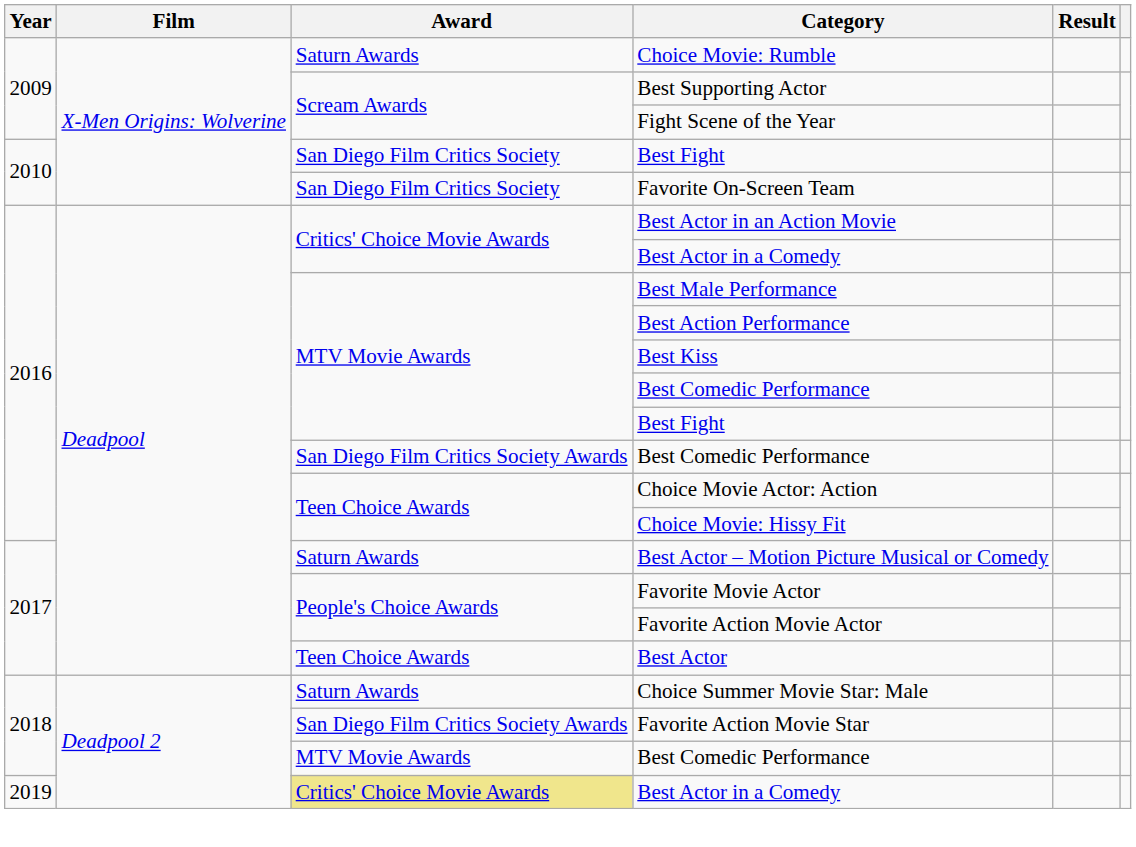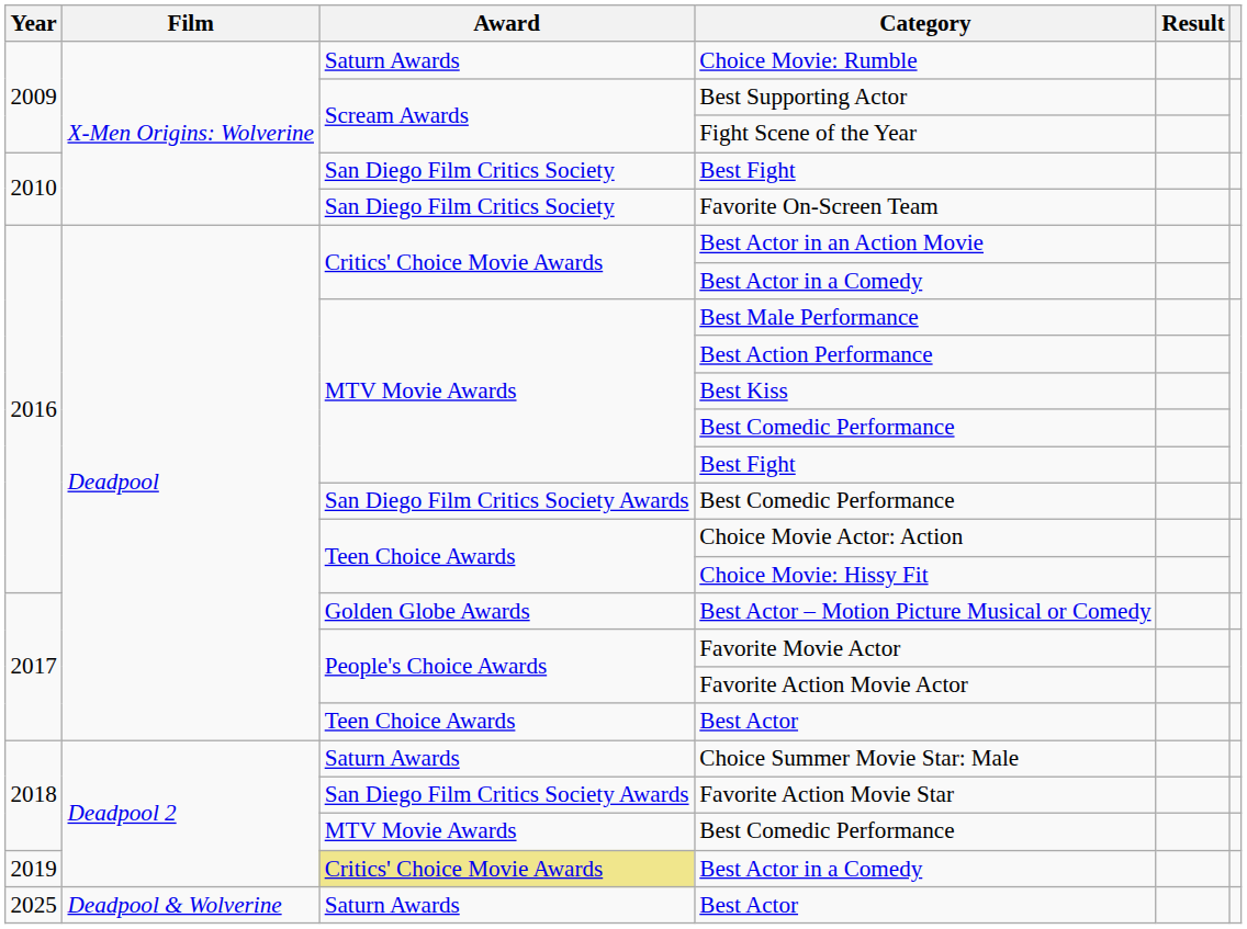 <table class="wikitable sortable">
 <tr>
 <th>Year</th>
 <th>Film</th>
 <th>Award</th>
 <th>Category</th>
 <th>Result</th>
 <th scope="col" class="unsortable"></th>
 </tr>
 <tr>
 <td rowspan="3">2009</td>
 <td rowspan="5"><em><a href='#'>X-Men Origins: Wolverine</a></em></td>
 <td><a href='#'>Saturn Awards</a></td>
 <td><a href='#'>Choice Movie: Rumble</a> </td>
 <td></td>
 <td style="text-align:center";></td>
 </tr>
 <tr>
 <td rowspan="2"><a href='#'>Scream Awards</a></td>
 <td>Best Supporting Actor</td>
 <td></td>
 <td rowspan="2" style="text-align:center";></td>
 </tr>
 <tr>
 <td>Fight Scene of the Year </td>
 <td></td>
 </tr>
 <tr>
 <td rowspan="2">2010</td>
 <td><a href='#'>San Diego Film Critics Society</a></td>
 <td><a href='#'>Best Fight</a> </td>
 <td></td>
 <td style="text-align:center";></td>
 </tr>
 <tr>
 <td><a href='#'>San Diego Film Critics Society</a></td>
 <td>Favorite On-Screen Team </td>
 <td></td>
 <td style="text-align:center";></td>
 </tr>
 <tr>
 <td rowspan="10">2016</td>
 <td rowspan="14"><em><a href='#'>Deadpool</a></em></td>
 <td rowspan="2"><a href='#'>Critics' Choice Movie Awards</a></td>
 <td><a href='#'>Best Actor in an Action Movie</a></td>
 <td></td>
 <td rowspan="2" style="text-align:center";></td>
 </tr>
 <tr>
 <td><a href='#'>Best Actor in a Comedy</a></td>
 <td></td>
 </tr>
 <tr>
 <td rowspan="5"><a href='#'>MTV Movie Awards</a></td>
 <td><a href='#'>Best Male Performance</a></td>
 <td></td>
 <td rowspan="5" style="text-align:center";></td>
 </tr>
 <tr>
 <td><a href='#'>Best Action Performance</a></td>
 <td></td>
 </tr>
 <tr>
 <td><a href='#'>Best Kiss</a> </td>
 <td></td>
 </tr>
 <tr>
 <td><a href='#'>Best Comedic Performance</a></td>
 <td></td>
 </tr>
 <tr>
 <td><a href='#'>Best Fight</a> </td>
 <td></td>
 </tr>
 <tr>
 <td><a href='#'>San Diego Film Critics Society Awards</a></td>
 <td>Best Comedic Performance</td>
 <td></td>
 <td style="text-align:center";></td>
 </tr>
 <tr>
 <td rowspan="2"><a href='#'>Teen Choice Awards</a></td>
 <td>Choice Movie Actor: Action</td>
 <td></td>
 <td rowspan="2" style="text-align:center";></td>
 </tr>
 <tr>
 <td><a href='#'>Choice Movie: Hissy Fit</a></td>
 <td></td>
 </tr>
 <tr>
 <td rowspan="4">2017</td>
-<td><a href='#'>Saturn Awards</a></td>
+<td><a href='#'>Golden Globe Awards</a></td>
 <td><a href='#'>Best Actor – Motion Picture Musical or Comedy</a></td>
 <td></td>
 <td style="text-align:center";></td>
 </tr>
 <tr>
 <td rowspan="2"><a href='#'>People's Choice Awards</a></td>
 <td>Favorite Movie Actor</td>
 <td></td>
 <td rowspan="2" style="text-align:center";></td>
 </tr>
 <tr>
 <td>Favorite Action Movie Actor</td>
 <td></td>
 </tr>
 <tr>
 <td><a href='#'>Teen Choice Awards</a></td>
 <td><a href='#'>Best Actor</a></td>
 <td></td>
 <td style="text-align:center";></td>
 </tr>
 <tr>
 <td rowspan="3">2018</td>
 <td rowspan="4"><em><a href='#'>Deadpool 2</a></em></td>
 <td><a href='#'>Saturn Awards</a></td>
 <td>Choice Summer Movie Star: Male</td>
 <td></td>
 <td style="text-align:center";></td>
 </tr>
 <tr>
 <td><a href='#'>San Diego Film Critics Society Awards</a></td>
 <td>Favorite Action Movie Star</td>
 <td></td>
 <td style="text-align:center";></td>
 </tr>
 <tr>
 <td><a href='#'>MTV Movie Awards</a></td>
 <td>Best Comedic Performance</td>
 <td></td>
 <td style="text-align:center";></td>
 </tr>
 <tr>
 <td>2019</td>
 <td style="background: khaki;"><a href='#'>Critics' Choice Movie Awards</a></td>
 <td><a href='#'>Best Actor in a Comedy</a></td>
 <td></td>
 <td style="text-align:center";></td>
 </tr>
+<tr>
+<td>2025</td>
+<td><em><a href='#'>Deadpool & Wolverine</a></em></td>
+<td><a href='#'>Saturn Awards</a></td>
+<td><a href='#'>Best Actor</a></td>
+<td></td>
+<td style="text-align:center";></td>
+</tr>
 </table>
